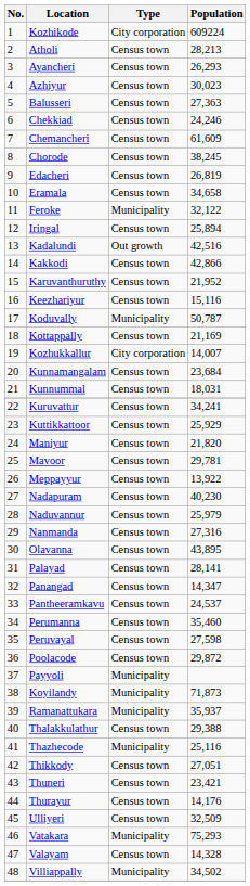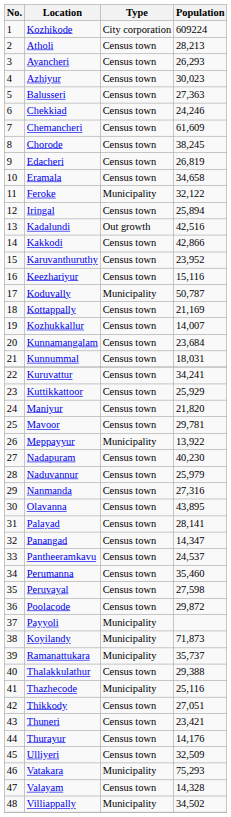 <table class="wikitable" border="1">
 <tr>
 <th>No.</th>
 <th>Location</th>
 <th>Type</th>
 <th>Population</th>
 </tr>
 <tr>
 <td>1</td>
 <td><a href='#'>Kozhikode</a></td>
 <td>City corporation</td>
 <td>609224</td>
 </tr>
 <tr>
 <td>2</td>
 <td><a href='#'>Atholi</a></td>
 <td>Census town</td>
 <td>28,213</td>
 </tr>
 <tr>
 <td>3</td>
 <td><a href='#'>Ayancheri</a></td>
 <td>Census town</td>
 <td>26,293</td>
 </tr>
 <tr>
 <td>4</td>
 <td><a href='#'>Azhiyur</a></td>
 <td>Census town</td>
 <td>30,023</td>
 </tr>
 <tr>
 <td>5</td>
 <td><a href='#'>Balusseri</a></td>
 <td>Census town</td>
 <td>27,363</td>
 </tr>
 <tr>
 <td>6</td>
 <td><a href='#'>Chekkiad</a></td>
 <td>Census town</td>
 <td>24,246</td>
 </tr>
 <tr>
 <td>7</td>
 <td><a href='#'>Chemancheri</a></td>
 <td>Census town</td>
 <td>61,609</td>
 </tr>
 <tr>
 <td>8</td>
 <td><a href='#'>Chorode</a></td>
 <td>Census town</td>
 <td>38,245</td>
 </tr>
 <tr>
 <td>9</td>
 <td><a href='#'>Edacheri</a></td>
 <td>Census town</td>
 <td>26,819</td>
 </tr>
 <tr>
 <td>10</td>
 <td><a href='#'>Eramala</a></td>
 <td>Census town</td>
 <td>34,658</td>
 </tr>
 <tr>
 <td>11</td>
 <td><a href='#'>Feroke</a></td>
 <td>Municipality</td>
 <td>32,122</td>
 </tr>
 <tr>
 <td>12</td>
 <td><a href='#'>Iringal</a></td>
 <td>Census town</td>
 <td>25,894</td>
 </tr>
 <tr>
 <td>13</td>
 <td><a href='#'>Kadalundi</a></td>
 <td>Out growth</td>
 <td>42,516</td>
 </tr>
 <tr>
 <td>14</td>
 <td><a href='#'>Kakkodi</a></td>
 <td>Census town</td>
 <td>42,866</td>
 </tr>
 <tr>
 <td>15</td>
 <td><a href='#'>Karuvanthuruthy</a></td>
 <td>Census town</td>
-<td>21,952</td>
+<td>23,952</td>
 </tr>
 <tr>
 <td>16</td>
 <td><a href='#'>Keezhariyur</a></td>
 <td>Census town</td>
 <td>15,116</td>
 </tr>
 <tr>
 <td>17</td>
 <td><a href='#'>Koduvally</a></td>
 <td>Municipality</td>
 <td>50,787</td>
 </tr>
 <tr>
 <td>18</td>
 <td><a href='#'>Kottappally</a></td>
 <td>Census town</td>
 <td>21,169</td>
 </tr>
 <tr>
 <td>19</td>
 <td><a href='#'>Kozhukkallur</a></td>
-<td>City corporation</td>
+<td>Census town</td>
 <td>14,007</td>
 </tr>
 <tr>
 <td>20</td>
 <td><a href='#'>Kunnamangalam</a></td>
 <td>Census town</td>
 <td>23,684</td>
 </tr>
 <tr>
 <td>21</td>
 <td><a href='#'>Kunnummal</a></td>
 <td>Census town</td>
 <td>18,031</td>
 </tr>
 <tr>
 </tr>
 <tr>
 <td>22</td>
 <td><a href='#'>Kuruvattur</a></td>
 <td>Census town</td>
 <td>34,241</td>
 </tr>
 <tr>
 <td>23</td>
 <td><a href='#'>Kuttikkattoor</a></td>
 <td>Census town</td>
 <td>25,929</td>
 </tr>
 <tr>
 <td>24</td>
 <td><a href='#'>Maniyur</a></td>
 <td>Census town</td>
 <td>21,820</td>
 </tr>
 <tr>
 <td>25</td>
 <td><a href='#'>Mavoor</a></td>
 <td>Census town</td>
 <td>29,781</td>
 </tr>
 <tr>
 <td>26</td>
 <td><a href='#'>Meppayyur</a></td>
-<td>Census town</td>
+<td>Municipality</td>
 <td>13,922</td>
 </tr>
 <tr>
 <td>27</td>
 <td><a href='#'>Nadapuram</a></td>
 <td>Census town</td>
 <td>40,230</td>
 </tr>
 <tr>
 <td>28</td>
 <td><a href='#'>Naduvannur</a></td>
 <td>Census town</td>
 <td>25,979</td>
 </tr>
 <tr>
 <td>29</td>
 <td><a href='#'>Nanmanda</a></td>
 <td>Census town</td>
 <td>27,316</td>
 </tr>
 <tr>
 <td>30</td>
 <td><a href='#'>Olavanna</a></td>
 <td>Census town</td>
 <td>43,895</td>
 </tr>
 <tr>
 <td>31</td>
 <td><a href='#'>Palayad</a></td>
 <td>Census town</td>
 <td>28,141</td>
 </tr>
 <tr>
 <td>32</td>
 <td><a href='#'>Panangad</a></td>
 <td>Census town</td>
 <td>14,347</td>
 </tr>
 <tr>
 <td>33</td>
 <td><a href='#'>Pantheeramkavu</a></td>
 <td>Census town</td>
 <td>24,537</td>
 </tr>
 <tr>
 <td>34</td>
 <td><a href='#'>Perumanna</a></td>
 <td>Census town</td>
 <td>35,460</td>
 </tr>
 <tr>
 <td>35</td>
 <td><a href='#'>Peruvayal</a></td>
 <td>Census town</td>
 <td>27,598</td>
 </tr>
 <tr>
 <td>36</td>
 <td><a href='#'>Poolacode</a></td>
 <td>Census town</td>
 <td>29,872</td>
 </tr>
 <tr>
 <td>37</td>
 <td><a href='#'>Payyoli</a></td>
 <td>Municipality</td>
 <td></td>
 </tr>
 <tr>
 <td>38</td>
 <td><a href='#'>Koyilandy</a></td>
 <td>Municipality</td>
 <td>71,873</td>
 </tr>
 <tr>
 <td>39</td>
 <td><a href='#'>Ramanattukara</a></td>
 <td>Municipality</td>
-<td>35,937</td>
+<td>35,737</td>
 </tr>
 <tr>
 <td>40</td>
 <td><a href='#'>Thalakkulathur</a></td>
 <td>Census town</td>
 <td>29,388</td>
 </tr>
 <tr>
 <td>41</td>
 <td><a href='#'>Thazhecode</a></td>
 <td>Municipality</td>
 <td>25,116</td>
 </tr>
 <tr>
 <td>42</td>
 <td><a href='#'>Thikkody</a></td>
 <td>Census town</td>
 <td>27,051</td>
 </tr>
 <tr>
 <td>43</td>
 <td><a href='#'>Thuneri</a></td>
 <td>Census town</td>
 <td>23,421</td>
 </tr>
 <tr>
 <td>44</td>
 <td><a href='#'>Thurayur</a></td>
 <td>Census town</td>
 <td>14,176</td>
 </tr>
 <tr>
 <td>45</td>
 <td><a href='#'>Ulliyeri</a></td>
 <td>Census town</td>
 <td>32,509</td>
 </tr>
 <tr>
 <td>46</td>
 <td><a href='#'>Vatakara</a></td>
 <td>Municipality</td>
 <td>75,293</td>
 </tr>
 <tr>
 <td>47</td>
 <td><a href='#'>Valayam</a></td>
 <td>Census town</td>
 <td>14,328</td>
 </tr>
 <tr>
 <td>48</td>
 <td><a href='#'>Villiappally</a></td>
 <td>Municipality</td>
 <td>34,502</td>
 </tr>
 <tr>
 </tr>
 </table>
